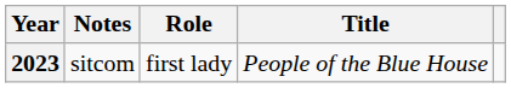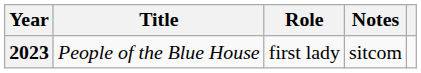 <table class="wikitable sortable plainrowheaders">
 <tr>
 <th scope="col">Year</th>
+<th scope="col">Title</th>
+<th scope="col">Role</th>
 <th scope="col">Notes</th>
-<th scope="col">Role</th>
-<th scope="col">Title</th>
 <th scope="col" class="unsortable"></th>
 </tr>
 <tr>
 <th scope="row">2023</th>
+<td><em>People of the Blue House</em></td>
+<td>first lady</td>
 <td>sitcom</td>
-<td>first lady</td>
-<td><em>People of the Blue House</em></td>
 <td></td>
 </tr>
 </table>
